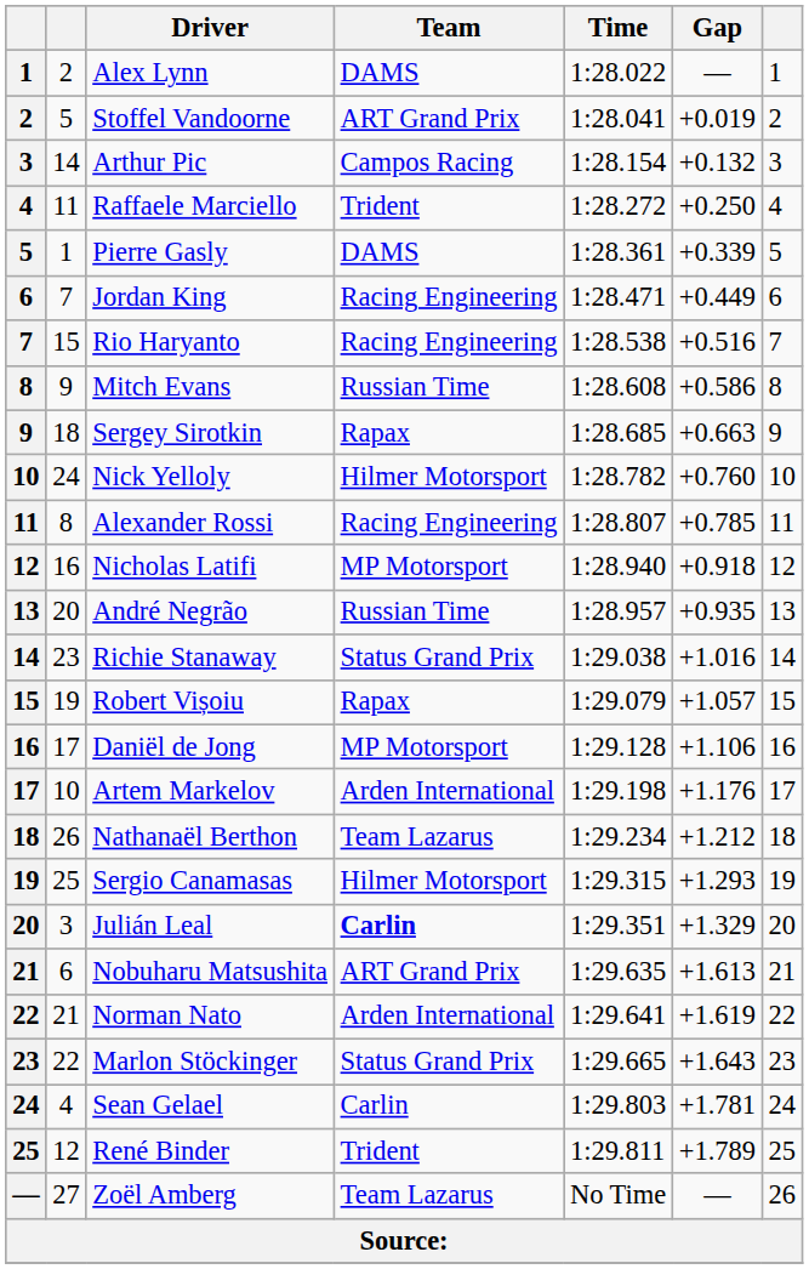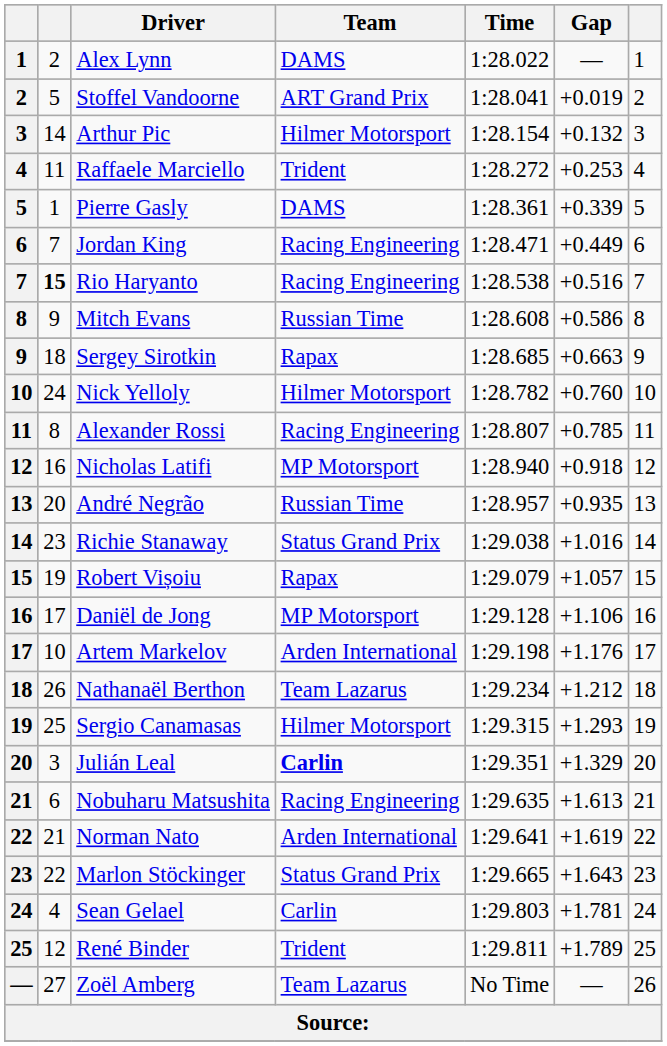 <table class="wikitable" style="font-size:85%">
 <tr>
 <th></th>
 <th></th>
 <th>Driver</th>
 <th>Team</th>
 <th>Time</th>
 <th>Gap</th>
 <th></th>
 </tr>
 <tr>
 <th>1</th>
 <td align="center">2</td>
 <td> <a href='#'>Alex Lynn</a></td>
 <td><a href='#'>DAMS</a></td>
 <td>1:28.022</td>
 <td align="center">—</td>
 <td>1</td>
 </tr>
 <tr>
 <th>2</th>
 <td align="center">5</td>
 <td> <a href='#'>Stoffel Vandoorne</a></td>
 <td><a href='#'>ART Grand Prix</a></td>
 <td>1:28.041</td>
 <td>+0.019</td>
 <td>2</td>
 </tr>
 <tr>
 <th>3</th>
 <td align="center">14</td>
 <td> <a href='#'>Arthur Pic</a></td>
-<td><a href='#'>Campos Racing</a></td>
+<td><a href='#'>Hilmer Motorsport</a></td>
 <td>1:28.154</td>
 <td>+0.132</td>
 <td>3</td>
 </tr>
 <tr>
 <th>4</th>
 <td align="center">11</td>
 <td> <a href='#'>Raffaele Marciello</a></td>
 <td><a href='#'>Trident</a></td>
 <td>1:28.272</td>
-<td>+0.250</td>
+<td>+0.253</td>
 <td>4</td>
 </tr>
 <tr>
 <th>5</th>
 <td align="center">1</td>
 <td> <a href='#'>Pierre Gasly</a></td>
 <td><a href='#'>DAMS</a></td>
 <td>1:28.361</td>
 <td>+0.339</td>
 <td>5</td>
 </tr>
 <tr>
 <th>6</th>
 <td align="center">7</td>
 <td> <a href='#'>Jordan King</a></td>
 <td><a href='#'>Racing Engineering</a></td>
 <td>1:28.471</td>
 <td>+0.449</td>
 <td>6</td>
 </tr>
 <tr>
 <th>7</th>
-<td align="center">15</td>
+<td align="center"><strong>15</strong></td>
 <td> <a href='#'>Rio Haryanto</a></td>
 <td><a href='#'>Racing Engineering</a></td>
 <td>1:28.538</td>
 <td>+0.516</td>
 <td>7</td>
 </tr>
 <tr>
 <th>8</th>
 <td align="center">9</td>
 <td> <a href='#'>Mitch Evans</a></td>
 <td><a href='#'>Russian Time</a></td>
 <td>1:28.608</td>
 <td>+0.586</td>
 <td>8</td>
 </tr>
 <tr>
 <th>9</th>
 <td align="center">18</td>
 <td> <a href='#'>Sergey Sirotkin</a></td>
 <td><a href='#'>Rapax</a></td>
 <td>1:28.685</td>
 <td>+0.663</td>
 <td>9</td>
 </tr>
 <tr>
 <th>10</th>
 <td align="center">24</td>
 <td> <a href='#'>Nick Yelloly</a></td>
 <td><a href='#'>Hilmer Motorsport</a></td>
 <td>1:28.782</td>
 <td>+0.760</td>
 <td>10</td>
 </tr>
 <tr>
 <th>11</th>
 <td align="center">8</td>
 <td> <a href='#'>Alexander Rossi</a></td>
 <td><a href='#'>Racing Engineering</a></td>
 <td>1:28.807</td>
 <td>+0.785</td>
 <td>11</td>
 </tr>
 <tr>
 <th>12</th>
 <td align="center">16</td>
 <td> <a href='#'>Nicholas Latifi</a></td>
 <td><a href='#'>MP Motorsport</a></td>
 <td>1:28.940</td>
 <td>+0.918</td>
 <td>12</td>
 </tr>
 <tr>
 <th>13</th>
 <td align="center">20</td>
 <td> <a href='#'>André Negrão</a></td>
 <td><a href='#'>Russian Time</a></td>
 <td>1:28.957</td>
 <td>+0.935</td>
 <td>13</td>
 </tr>
 <tr>
 <th>14</th>
 <td align="center">23</td>
 <td> <a href='#'>Richie Stanaway</a></td>
 <td><a href='#'>Status Grand Prix</a></td>
 <td>1:29.038</td>
 <td>+1.016</td>
 <td>14</td>
 </tr>
 <tr>
 <th>15</th>
 <td align="center">19</td>
 <td> <a href='#'>Robert Vișoiu</a></td>
 <td><a href='#'>Rapax</a></td>
 <td>1:29.079</td>
 <td>+1.057</td>
 <td>15</td>
 </tr>
 <tr>
 <th>16</th>
 <td align="center">17</td>
 <td> <a href='#'>Daniël de Jong</a></td>
 <td><a href='#'>MP Motorsport</a></td>
 <td>1:29.128</td>
 <td>+1.106</td>
 <td>16</td>
 </tr>
 <tr>
 <th>17</th>
 <td align="center">10</td>
 <td> <a href='#'>Artem Markelov</a></td>
 <td><a href='#'>Arden International</a></td>
 <td>1:29.198</td>
 <td>+1.176</td>
 <td>17</td>
 </tr>
 <tr>
 <th>18</th>
 <td align="center">26</td>
 <td> <a href='#'>Nathanaël Berthon</a></td>
 <td><a href='#'>Team Lazarus</a></td>
 <td>1:29.234</td>
 <td>+1.212</td>
 <td>18</td>
 </tr>
 <tr>
 <th>19</th>
 <td align="center">25</td>
 <td> <a href='#'>Sergio Canamasas</a></td>
 <td><a href='#'>Hilmer Motorsport</a></td>
 <td>1:29.315</td>
 <td>+1.293</td>
 <td>19</td>
 </tr>
 <tr>
 <th>20</th>
 <td align="center">3</td>
 <td> <a href='#'>Julián Leal</a></td>
 <td><strong><a href='#'>Carlin</a></strong></td>
 <td>1:29.351</td>
 <td>+1.329</td>
 <td>20</td>
 </tr>
 <tr>
 <th>21</th>
 <td align="center">6</td>
 <td> <a href='#'>Nobuharu Matsushita</a></td>
-<td><a href='#'>ART Grand Prix</a></td>
+<td><a href='#'>Racing Engineering</a></td>
 <td>1:29.635</td>
 <td>+1.613</td>
 <td>21</td>
 </tr>
 <tr>
 <th>22</th>
 <td align="center">21</td>
 <td> <a href='#'>Norman Nato</a></td>
 <td><a href='#'>Arden International</a></td>
 <td>1:29.641</td>
 <td>+1.619</td>
 <td>22</td>
 </tr>
 <tr>
 <th>23</th>
 <td align="center">22</td>
 <td> <a href='#'>Marlon Stöckinger</a></td>
 <td><a href='#'>Status Grand Prix</a></td>
 <td>1:29.665</td>
 <td>+1.643</td>
 <td>23</td>
 </tr>
 <tr>
 <th>24</th>
 <td align="center">4</td>
 <td> <a href='#'>Sean Gelael</a></td>
 <td><a href='#'>Carlin</a></td>
 <td>1:29.803</td>
 <td>+1.781</td>
 <td>24</td>
 </tr>
 <tr>
 <th>25</th>
 <td align="center">12</td>
 <td> <a href='#'>René Binder</a></td>
 <td><a href='#'>Trident</a></td>
 <td>1:29.811</td>
 <td>+1.789</td>
 <td>25</td>
 </tr>
 <tr>
 <th>—</th>
 <td align="center">27</td>
 <td> <a href='#'>Zoël Amberg</a></td>
 <td><a href='#'>Team Lazarus</a></td>
 <td>No Time</td>
 <td align="center">—</td>
 <td>26</td>
 </tr>
 <tr>
 <th colspan="7">Source:</th>
 </tr>
 <tr>
 </tr>
 </table>
